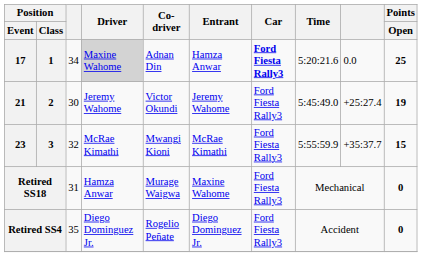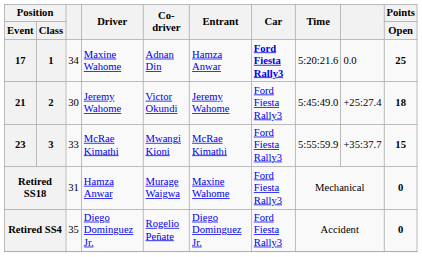 <table class="wikitable" width=85% style="font-size: 85%;">
 <tr>
 <th colspan="2">Position</th>
 <th rowspan="2"></th>
 <th rowspan="2">Driver</th>
 <th rowspan="2">Co-driver</th>
 <th rowspan="2">Entrant</th>
 <th rowspan="2">Car</th>
 <th rowspan="2">Time</th>
 <th rowspan="2"></th>
 <th>Points</th>
 </tr>
 <tr>
 <th>Event</th>
 <th>Class</th>
 <th>Open</th>
 </tr>
 <tr>
 <th>17</th>
 <th>1</th>
 <td align="center">34</td>
-<td style="background: lightgrey;"><a href='#'>Maxine Wahome</a></td>
+<td><a href='#'>Maxine Wahome</a></td>
 <td><a href='#'>Adnan Din</a></td>
 <td><a href='#'>Hamza Anwar</a></td>
 <td><strong><a href='#'>Ford Fiesta Rally3</a></strong></td>
 <td>5:20:21.6</td>
 <td>0.0</td>
 <td align="center"><strong>25</strong></td>
 </tr>
 <tr>
 <th>21</th>
 <th>2</th>
 <td align="center">30</td>
 <td><a href='#'>Jeremy Wahome</a></td>
 <td><a href='#'>Victor Okundi</a></td>
 <td><a href='#'>Jeremy Wahome</a></td>
 <td><a href='#'>Ford Fiesta Rally3</a></td>
 <td>5:45:49.0</td>
 <td>+25:27.4</td>
-<td align="center"><strong>19</strong></td>
+<td align="center"><strong>18</strong></td>
 </tr>
 <tr>
 <th>23</th>
 <th>3</th>
-<td align="center">32</td>
+<td align="center">33</td>
 <td><a href='#'>McRae Kimathi</a></td>
 <td><a href='#'>Mwangi Kioni</a></td>
 <td><a href='#'>McRae Kimathi</a></td>
 <td><a href='#'>Ford Fiesta Rally3</a></td>
 <td>5:55:59.9</td>
 <td>+35:37.7</td>
 <td align="center"><strong>15</strong></td>
 </tr>
 <tr>
 <th colspan="2">Retired SS18</th>
 <td align="center">31</td>
 <td><a href='#'>Hamza Anwar</a></td>
 <td><a href='#'>Murage Waigwa</a></td>
 <td><a href='#'>Maxine Wahome</a></td>
 <td><a href='#'>Ford Fiesta Rally3</a></td>
 <td align="center" colspan="2">Mechanical</td>
 <td align="center"><strong>0</strong></td>
 </tr>
 <tr>
 <th colspan="2">Retired SS4</th>
 <td align="center">35</td>
 <td><a href='#'>Diego Dominguez Jr.</a></td>
 <td><a href='#'>Rogelio Peñate</a></td>
 <td><a href='#'>Diego Dominguez Jr.</a></td>
 <td><a href='#'>Ford Fiesta Rally3</a></td>
 <td align="center" colspan="2">Accident</td>
 <td align="center"><strong>0</strong></td>
 </tr>
 <tr>
 </tr>
 </table>
